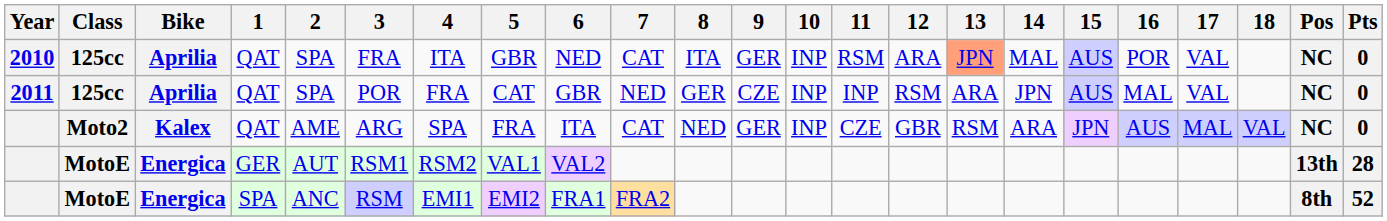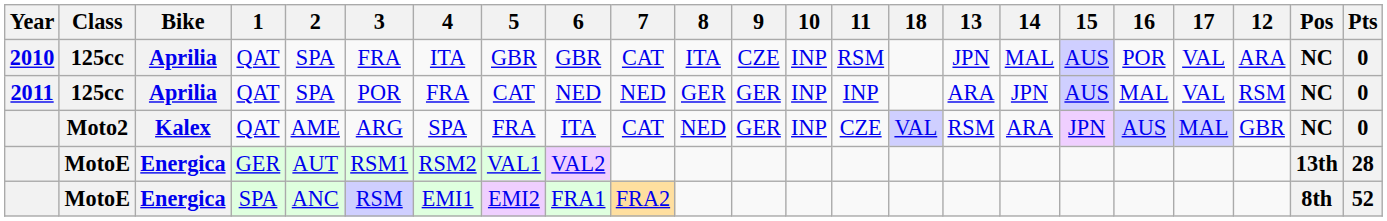 <table class="wikitable" style="text-align:center">
 <tr>
 <th>Year</th>
 <th>Class</th>
 <th>Bike</th>
 <th>1</th>
 <th>2</th>
 <th>3</th>
 <th>4</th>
 <th>5</th>
 <th>6</th>
 <th>7</th>
 <th>8</th>
 <th>9</th>
 <th>10</th>
 <th>11</th>
-<th>12</th>
+<th>18</th>
 <th>13</th>
 <th>14</th>
 <th>15</th>
 <th>16</th>
 <th>17</th>
-<th>18</th>
+<th>12</th>
 <th>Pos</th>
 <th>Pts</th>
 </tr>
 <tr>
 <th><a href='#'>2010</a></th>
 <th>125cc</th>
 <th><a href='#'>Aprilia</a></th>
 <td><a href='#'>QAT</a></td>
 <td><a href='#'>SPA</a></td>
 <td><a href='#'>FRA</a></td>
 <td><a href='#'>ITA</a></td>
 <td><a href='#'>GBR</a></td>
-<td><a href='#'>NED</a></td>
+<td><a href='#'>GBR</a></td>
 <td><a href='#'>CAT</a></td>
 <td><a href='#'>ITA</a></td>
-<td><a href='#'>GER</a></td>
+<td><a href='#'>CZE</a></td>
 <td><a href='#'>INP</a></td>
 <td><a href='#'>RSM</a></td>
-<td><a href='#'>ARA</a></td>
-<td style="background: lightsalmon;"><a href='#'>JPN</a></td>
+<td></td>
+<td><a href='#'>JPN</a></td>
 <td><a href='#'>MAL</a></td>
 <td style="background:#CFCFFF;"><a href='#'>AUS</a><br></td>
 <td><a href='#'>POR</a></td>
 <td><a href='#'>VAL</a></td>
-<td></td>
+<td><a href='#'>ARA</a></td>
 <th>NC</th>
 <th>0</th>
 </tr>
 <tr>
 <th><a href='#'>2011</a></th>
 <th>125cc</th>
 <th><a href='#'>Aprilia</a></th>
 <td><a href='#'>QAT</a></td>
 <td><a href='#'>SPA</a></td>
 <td><a href='#'>POR</a></td>
 <td><a href='#'>FRA</a></td>
 <td><a href='#'>CAT</a></td>
-<td><a href='#'>GBR</a></td>
+<td><a href='#'>NED</a></td>
 <td><a href='#'>NED</a></td>
 <td><a href='#'>GER</a></td>
-<td><a href='#'>CZE</a></td>
+<td><a href='#'>GER</a></td>
 <td><a href='#'>INP</a></td>
 <td><a href='#'>INP</a></td>
-<td><a href='#'>RSM</a></td>
+<td></td>
 <td><a href='#'>ARA</a></td>
 <td><a href='#'>JPN</a></td>
 <td style="background:#CFCFFF;"><a href='#'>AUS</a><br></td>
 <td><a href='#'>MAL</a></td>
 <td><a href='#'>VAL</a></td>
-<td></td>
+<td><a href='#'>RSM</a></td>
 <th>NC</th>
 <th>0</th>
 </tr>
 <tr>
 <th></th>
 <th>Moto2</th>
 <th><a href='#'>Kalex</a></th>
 <td><a href='#'>QAT</a></td>
 <td><a href='#'>AME</a></td>
 <td><a href='#'>ARG</a></td>
 <td><a href='#'>SPA</a></td>
 <td><a href='#'>FRA</a></td>
 <td><a href='#'>ITA</a></td>
 <td><a href='#'>CAT</a></td>
 <td><a href='#'>NED</a></td>
 <td><a href='#'>GER</a></td>
 <td><a href='#'>INP</a></td>
 <td><a href='#'>CZE</a></td>
-<td><a href='#'>GBR</a></td>
+<td style="background:#CFCFFF;"><a href='#'>VAL</a><br></td>
 <td><a href='#'>RSM</a></td>
 <td><a href='#'>ARA</a></td>
 <td style="background:#EFCFFF;"><a href='#'>JPN</a><br></td>
 <td style="background:#CFCFFF;"><a href='#'>AUS</a><br></td>
 <td style="background:#CFCFFF;"><a href='#'>MAL</a><br></td>
-<td style="background:#CFCFFF;"><a href='#'>VAL</a><br></td>
+<td><a href='#'>GBR</a></td>
 <th>NC</th>
 <th>0</th>
 </tr>
 <tr>
 <th></th>
 <th>MotoE</th>
 <th><a href='#'>Energica</a></th>
 <td style="background:#dfffdf;"><a href='#'>GER</a><br></td>
 <td style="background:#dfffdf;"><a href='#'>AUT</a><br></td>
 <td style="background:#dfffdf;"><a href='#'>RSM1</a><br></td>
 <td style="background:#dfffdf;"><a href='#'>RSM2</a><br></td>
 <td style="background:#dfffdf;"><a href='#'>VAL1</a><br></td>
 <td style="background:#efcfff;"><a href='#'>VAL2</a><br></td>
 <td></td>
 <td></td>
 <td></td>
 <td></td>
 <td></td>
 <td></td>
 <td></td>
 <td></td>
 <td></td>
 <td></td>
 <td></td>
 <td></td>
 <th>13th</th>
 <th>28</th>
 </tr>
 <tr>
 <th></th>
 <th>MotoE</th>
 <th><a href='#'>Energica</a></th>
 <td style="background:#dfffdf;"><a href='#'>SPA</a><br></td>
 <td style="background:#dfffdf;"><a href='#'>ANC</a><br></td>
 <td style="background:#cfcfff;"><a href='#'>RSM</a><br></td>
 <td style="background:#dfffdf;"><a href='#'>EMI1</a><br></td>
 <td style="background:#efcfff;"><a href='#'>EMI2</a><br></td>
 <td style="background:#dfffdf;"><a href='#'>FRA1</a><br></td>
 <td style="background:#ffdf9f;"><a href='#'>FRA2</a><br></td>
 <td></td>
 <td></td>
 <td></td>
 <td></td>
 <td></td>
 <td></td>
 <td></td>
 <td></td>
 <td></td>
 <td></td>
 <td></td>
 <th>8th</th>
 <th>52</th>
 </tr>
 </table>
